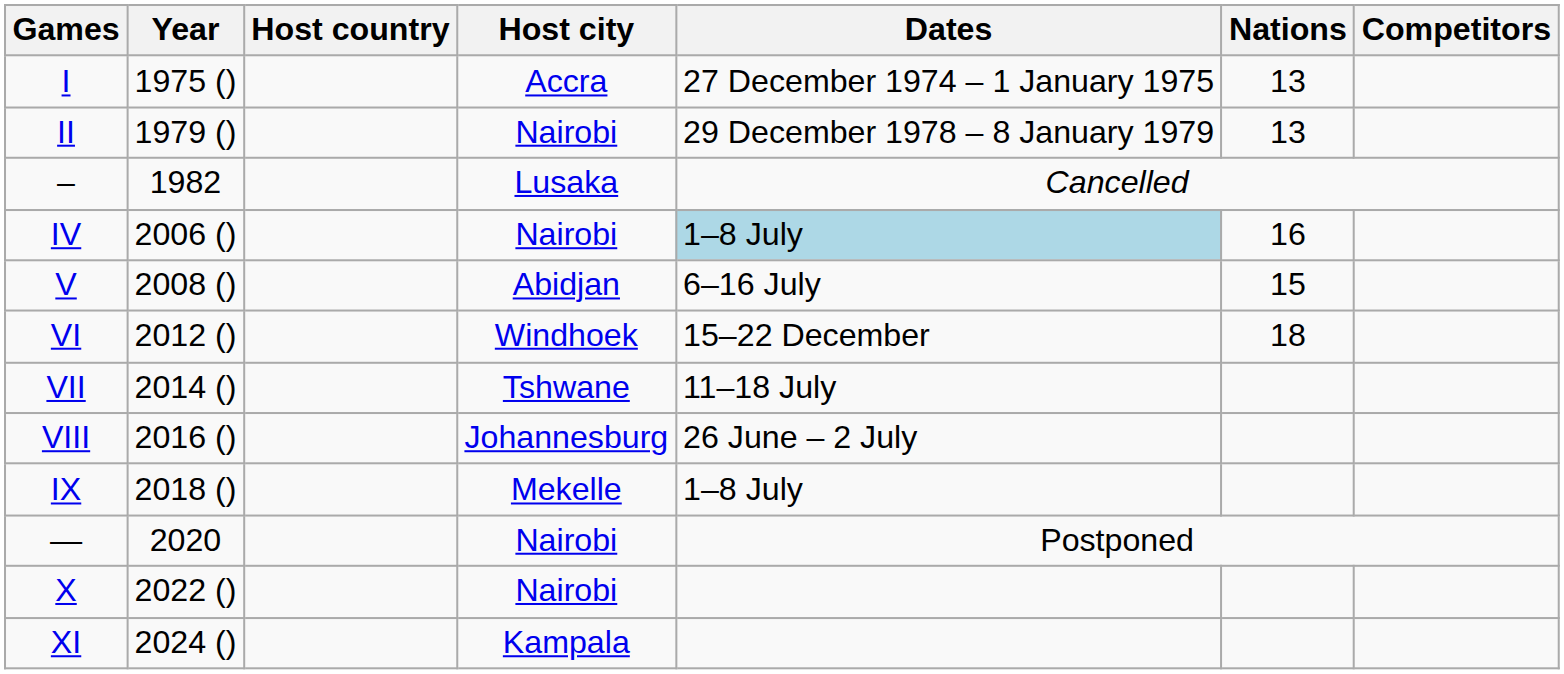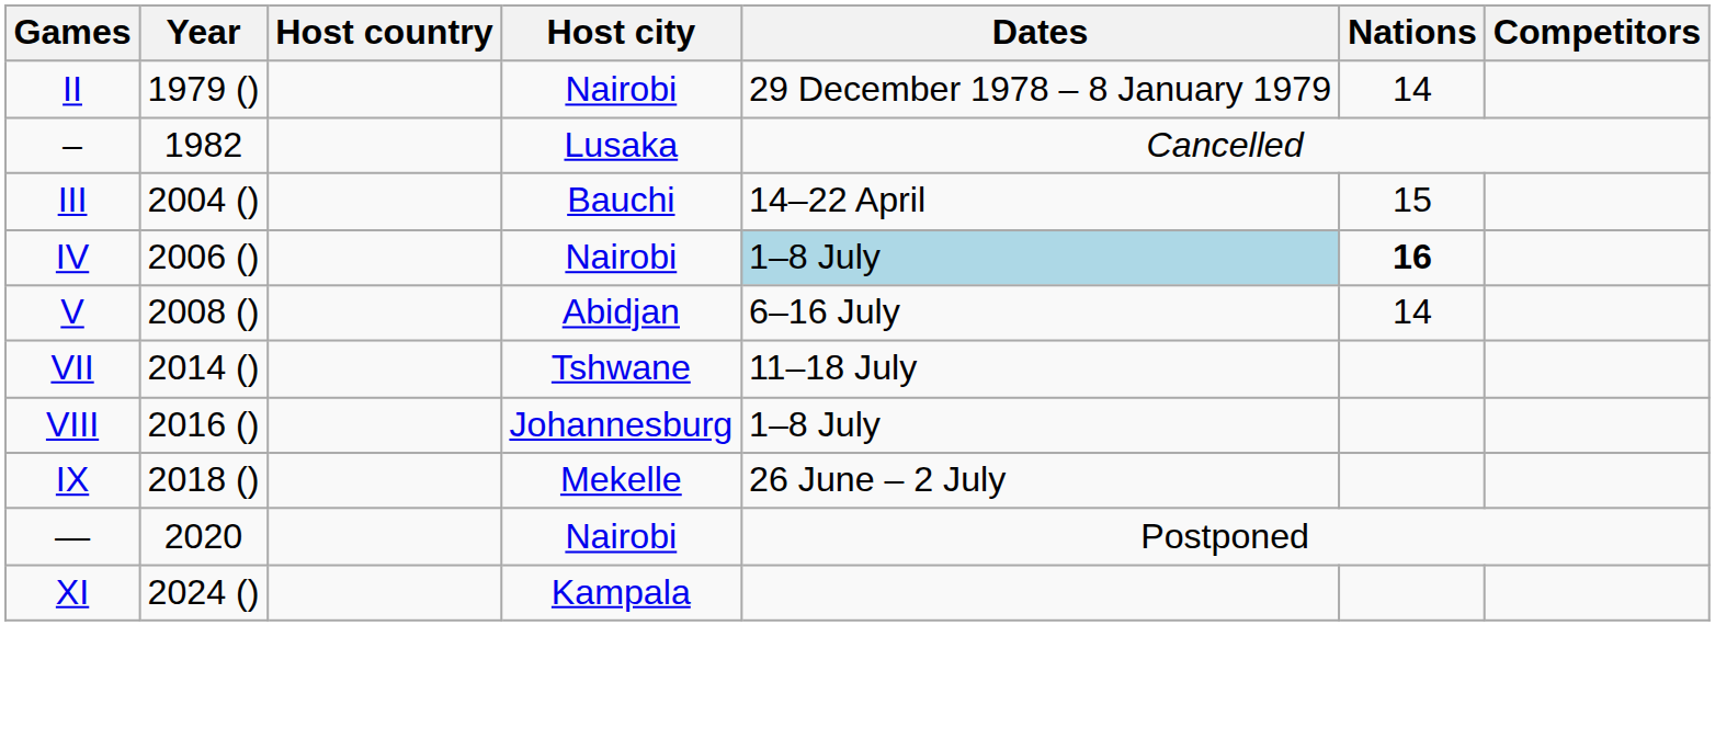 <table class="wikitable" style="text-align:center">
 <tr>
 <th>Games</th>
 <th>Year</th>
 <th>Host country</th>
 <th>Host city</th>
 <th>Dates</th>
 <th>Nations</th>
 <th>Competitors</th>
 </tr>
 <tr>
-<td><a href='#'>I</a></td>
-<td>1975 ()</td>
-<td align=left></td>
-<td><a href='#'>Accra</a></td>
-<td align=left>27 December 1974 – 1 January 1975</td>
-<td>13</td>
-<td></td>
-</tr>
-<tr>
 <td><a href='#'>II</a></td>
 <td>1979 ()</td>
 <td align=left></td>
 <td><a href='#'>Nairobi</a></td>
 <td align=left>29 December 1978 – 8 January 1979</td>
-<td>13</td>
+<td>14</td>
 <td></td>
 </tr>
 <tr>
 <td>–</td>
 <td>1982</td>
 <td align=left></td>
 <td><a href='#'>Lusaka</a></td>
 <td colspan=3><em>Cancelled</em></td>
 </tr>
 <tr>
+<td><a href='#'>III</a></td>
+<td>2004 ()</td>
+<td align=left></td>
+<td><a href='#'>Bauchi</a></td>
+<td align=left>14–22 April</td>
+<td>15</td>
+<td></td>
+</tr>
+<tr>
 <td><a href='#'>IV</a></td>
 <td>2006 ()</td>
 <td align=left></td>
 <td><a href='#'>Nairobi</a></td>
 <td align=left style="background: lightblue;">1–8 July</td>
-<td>16</td>
+<td><strong>16</strong></td>
 <td></td>
 </tr>
 <tr>
 <td><a href='#'>V</a></td>
 <td>2008 ()</td>
 <td align=left></td>
 <td><a href='#'>Abidjan</a></td>
 <td align=left>6–16 July</td>
-<td>15</td>
-<td></td>
-</tr>
-<tr>
-<td><a href='#'>VI</a></td>
-<td>2012 ()</td>
-<td align=left></td>
-<td><a href='#'>Windhoek</a></td>
-<td align=left>15–22 December</td>
-<td>18</td>
+<td>14</td>
 <td></td>
 </tr>
 <tr>
 <td><a href='#'>VII</a></td>
 <td>2014 ()</td>
 <td align=left></td>
 <td><a href='#'>Tshwane</a></td>
 <td align=left>11–18 July</td>
 <td></td>
 <td></td>
 </tr>
 <tr>
 <td><a href='#'>VIII</a></td>
 <td>2016 ()</td>
 <td align=left></td>
 <td><a href='#'>Johannesburg</a></td>
-<td align=left>26 June – 2 July</td>
+<td align=left>1–8 July</td>
 <td></td>
 <td></td>
 </tr>
 <tr>
 <td><a href='#'>IX</a></td>
 <td>2018 ()</td>
 <td align=left></td>
 <td><a href='#'>Mekelle</a></td>
-<td align=left>1–8 July</td>
+<td align=left>26 June – 2 July</td>
 <td></td>
 <td></td>
 </tr>
 <tr>
 <td>—</td>
 <td>2020</td>
 <td align=left></td>
 <td><a href='#'>Nairobi</a></td>
 <td colspan=3>Postponed</td>
 </tr>
 <tr>
-<td><a href='#'>X</a></td>
-<td>2022 ()</td>
-<td align=left></td>
-<td><a href='#'>Nairobi</a></td>
-<td></td>
-<td></td>
-<td></td>
-</tr>
-<tr>
 <td><a href='#'>XI</a></td>
 <td>2024 ()</td>
 <td align=left></td>
 <td><a href='#'>Kampala</a></td>
 <td></td>
 <td></td>
 <td></td>
 </tr>
 </table>
